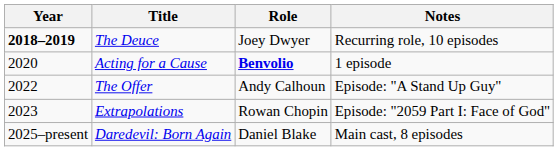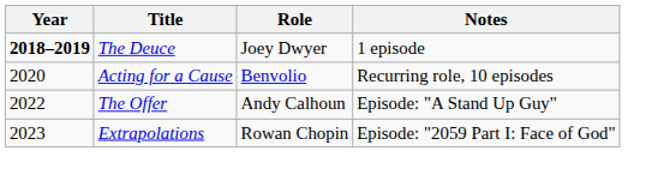 <table class="wikitable">
 <tr>
 <th>Year</th>
 <th>Title</th>
 <th>Role</th>
 <th>Notes</th>
 </tr>
 <tr>
 <td><strong>2018–2019</strong></td>
 <td><em><a href='#'>The Deuce</a></em></td>
 <td>Joey Dwyer</td>
-<td>Recurring role, 10 episodes</td>
+<td>1 episode</td>
 </tr>
 <tr>
 <td>2020</td>
 <td><em><a href='#'>Acting for a Cause</a></em></td>
-<td><strong><a href='#'>Benvolio</a></strong></td>
-<td>1 episode</td>
+<td><a href='#'>Benvolio</a></td>
+<td>Recurring role, 10 episodes</td>
 </tr>
 <tr>
 <td>2022</td>
 <td><em><a href='#'>The Offer</a></em></td>
 <td>Andy Calhoun</td>
 <td>Episode: "A Stand Up Guy"</td>
 </tr>
 <tr>
 <td>2023</td>
 <td><em><a href='#'>Extrapolations</a></em></td>
 <td>Rowan Chopin</td>
 <td>Episode: "2059 Part I: Face of God"</td>
 </tr>
-<tr>
-<td>2025–present</td>
-<td><em><a href='#'>Daredevil: Born Again</a></em></td>
-<td>Daniel Blake</td>
-<td>Main cast, 8 episodes</td>
-</tr>
 </table>
